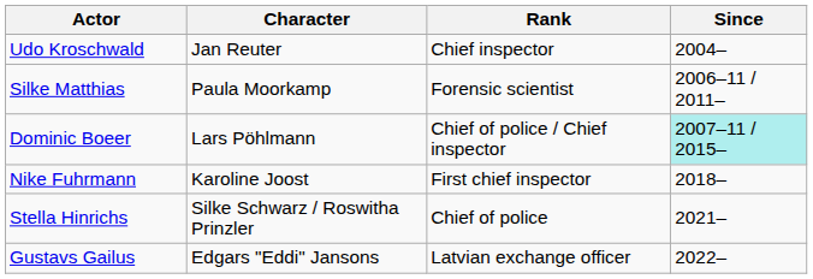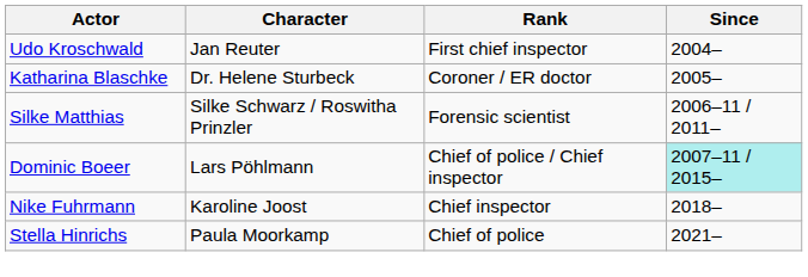 <table class="wikitable" width="55%">
 <tr>
 <th bgcolor="#add8e6" width="150">Actor</th>
 <th bgcolor="#add8e6" width="200">Character</th>
 <th bgcolor="#add8e6">Rank</th>
 <th bgcolor="#add8e6">Since</th>
 </tr>
 <tr>
 <td><a href='#'>Udo Kroschwald</a></td>
 <td>Jan Reuter</td>
-<td>Chief inspector</td>
+<td>First chief inspector</td>
 <td>2004–</td>
 </tr>
 <tr>
+<td><a href='#'>Katharina Blaschke</a></td>
+<td>Dr. Helene Sturbeck</td>
+<td>Coroner / ER doctor</td>
+<td>2005–</td>
+</tr>
+<tr>
 <td><a href='#'>Silke Matthias</a></td>
-<td>Paula Moorkamp</td>
+<td>Silke Schwarz / Roswitha Prinzler</td>
 <td>Forensic scientist</td>
 <td>2006–11 / 2011–</td>
 </tr>
 <tr>
 <td><a href='#'>Dominic Boeer</a></td>
 <td>Lars Pöhlmann</td>
 <td>Chief of police / Chief inspector</td>
 <td style="background: paleturquoise;">2007–11 / 2015–</td>
 </tr>
 <tr>
 <td><a href='#'>Nike Fuhrmann</a></td>
 <td>Karoline Joost</td>
-<td>First chief inspector</td>
+<td>Chief inspector</td>
 <td>2018–</td>
 </tr>
 <tr>
 <td><a href='#'>Stella Hinrichs</a></td>
-<td>Silke Schwarz / Roswitha Prinzler</td>
+<td>Paula Moorkamp</td>
 <td>Chief of police</td>
 <td>2021–</td>
 </tr>
-<tr>
-<td><a href='#'>Gustavs Gailus</a></td>
-<td>Edgars "Eddi" Jansons</td>
-<td>Latvian exchange officer</td>
-<td>2022–</td>
-</tr>
 </table>
